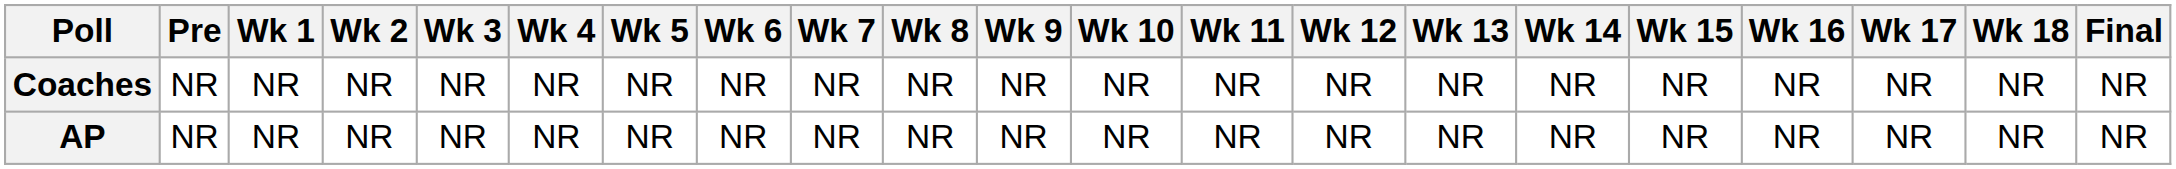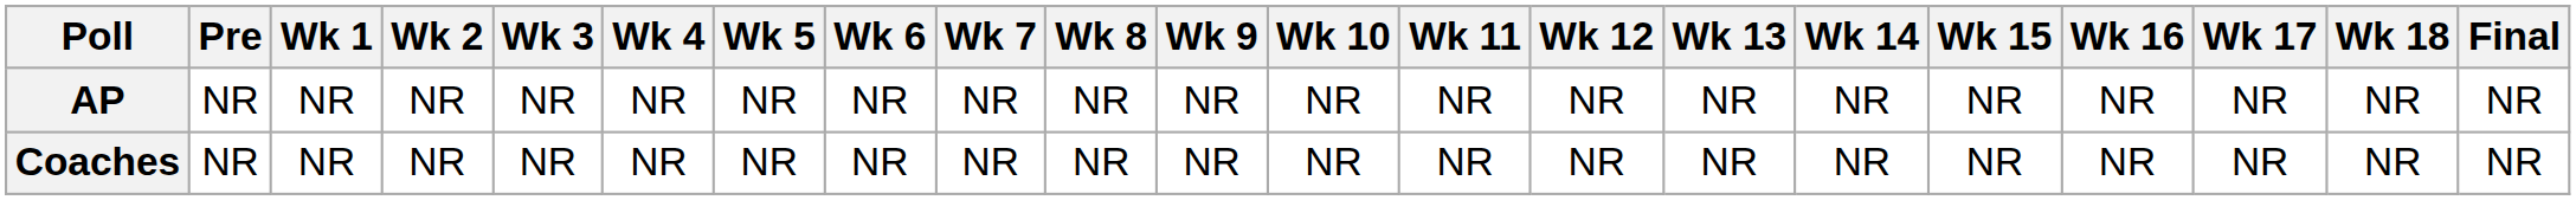 <table class="wikitable" style="white-space:nowrap;">
 <tr>
 <th>Poll</th>
 <th>Pre</th>
 <th>Wk 1</th>
 <th>Wk 2</th>
 <th>Wk 3</th>
 <th>Wk 4</th>
 <th>Wk 5</th>
 <th>Wk 6</th>
 <th>Wk 7</th>
 <th>Wk 8</th>
 <th>Wk 9</th>
 <th>Wk 10</th>
 <th>Wk 11</th>
 <th>Wk 12</th>
 <th>Wk 13</th>
 <th>Wk 14</th>
 <th>Wk 15</th>
 <th>Wk 16</th>
 <th>Wk 17</th>
 <th>Wk 18</th>
 <th>Final</th>
 </tr>
 <tr style="text-align:center;">
+<th>AP</th>
+<td style="background:#FFF;">NR</td>
+<td style="background:#FFF;">NR</td>
+<td style="background:#FFF;">NR</td>
+<td style="background:#FFF;">NR</td>
+<td style="background:#FFF;">NR</td>
+<td style="background:#FFF;">NR</td>
+<td style="background:#FFF;">NR</td>
+<td style="background:#FFF;">NR</td>
+<td style="background:#FFF;">NR</td>
+<td style="background:#FFF;">NR</td>
+<td style="background:#FFF;">NR</td>
+<td style="background:#FFF;">NR</td>
+<td style="background:#FFF;">NR</td>
+<td style="background:#FFF;">NR</td>
+<td style="background:#FFF;">NR</td>
+<td style="background:#FFF;">NR</td>
+<td style="background:#FFF;">NR</td>
+<td style="background:#FFF;">NR</td>
+<td style="background:#FFF;">NR</td>
+<td style="background:#FFF;">NR</td>
+</tr>
+<tr style="text-align:center;">
 <th>Coaches</th>
 <td style="background:#FFF;">NR</td>
 <td style="background:#FFF;">NR</td>
 <td style="background:#FFF;">NR</td>
 <td style="background:#FFF;">NR</td>
 <td style="background:#FFF;">NR</td>
 <td style="background:#FFF;">NR</td>
 <td style="background:#FFF;">NR</td>
 <td style="background:#FFF;">NR</td>
 <td style="background:#FFF;">NR</td>
 <td style="background:#FFF;">NR</td>
 <td style="background:#FFF;">NR</td>
 <td style="background:#FFF;">NR</td>
 <td style="background:#FFF;">NR</td>
 <td style="background:#FFF;">NR</td>
 <td style="background:#FFF;">NR</td>
 <td style="background:#FFF;">NR</td>
 <td style="background:#FFF;">NR</td>
 <td style="background:#FFF;">NR</td>
 <td style="background:#FFF;">NR</td>
 <td style="background:#FFF;">NR</td>
 </tr>
-<tr style="text-align:center;">
-<th>AP</th>
-<td style="background:#FFF;">NR</td>
-<td style="background:#FFF;">NR</td>
-<td style="background:#FFF;">NR</td>
-<td style="background:#FFF;">NR</td>
-<td style="background:#FFF;">NR</td>
-<td style="background:#FFF;">NR</td>
-<td style="background:#FFF;">NR</td>
-<td style="background:#FFF;">NR</td>
-<td style="background:#FFF;">NR</td>
-<td style="background:#FFF;">NR</td>
-<td style="background:#FFF;">NR</td>
-<td style="background:#FFF;">NR</td>
-<td style="background:#FFF;">NR</td>
-<td style="background:#FFF;">NR</td>
-<td style="background:#FFF;">NR</td>
-<td style="background:#FFF;">NR</td>
-<td style="background:#FFF;">NR</td>
-<td style="background:#FFF;">NR</td>
-<td style="background:#FFF;">NR</td>
-<td style="background:#FFF;">NR</td>
-</tr>
 </table>
